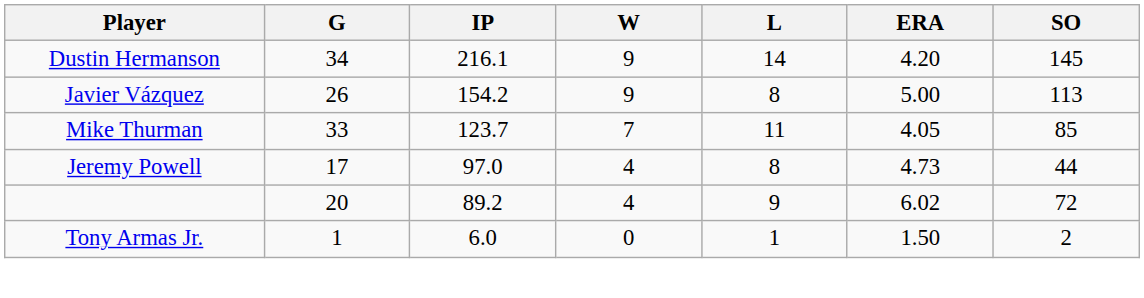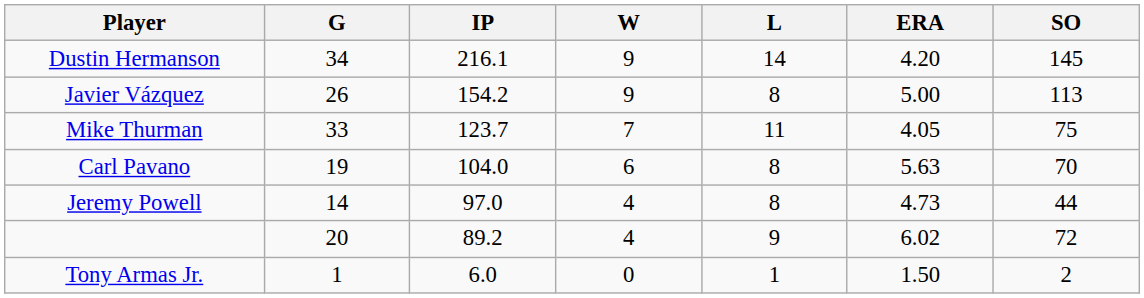 <table class="wikitable sortable">
 <tr>
 <th bgcolor="#DDDDFF" width="16%">Player</th>
 <th bgcolor="#DDDDFF" width="9%">G</th>
 <th bgcolor="#DDDDFF" width="9%">IP</th>
 <th bgcolor="#DDDDFF" width="9%">W</th>
 <th bgcolor="#DDDDFF" width="9%">L</th>
 <th bgcolor="#DDDDFF" width="9%">ERA</th>
 <th bgcolor="#DDDDFF" width="9%">SO</th>
 </tr>
 <tr align="center">
 <td><a href='#'>Dustin Hermanson</a></td>
 <td>34</td>
 <td>216.1</td>
 <td>9</td>
 <td>14</td>
 <td>4.20</td>
 <td>145</td>
 </tr>
 <tr align=center>
 <td><a href='#'>Javier Vázquez</a></td>
 <td>26</td>
 <td>154.2</td>
 <td>9</td>
 <td>8</td>
 <td>5.00</td>
 <td>113</td>
 </tr>
 <tr align=center>
 <td><a href='#'>Mike Thurman</a></td>
 <td>33</td>
 <td>123.7</td>
 <td>7</td>
 <td>11</td>
 <td>4.05</td>
-<td>85</td>
+<td>75</td>
+</tr>
+<tr align=center>
+<td><a href='#'>Carl Pavano</a></td>
+<td>19</td>
+<td>104.0</td>
+<td>6</td>
+<td>8</td>
+<td>5.63</td>
+<td>70</td>
 </tr>
 <tr align=center>
 <td><a href='#'>Jeremy Powell</a></td>
-<td>17</td>
+<td>14</td>
 <td>97.0</td>
 <td>4</td>
 <td>8</td>
 <td>4.73</td>
 <td>44</td>
 </tr>
 <tr align=center>
 <td></td>
 <td>20</td>
 <td>89.2</td>
 <td>4</td>
 <td>9</td>
 <td>6.02</td>
 <td>72</td>
 </tr>
 <tr align="center">
 <td><a href='#'>Tony Armas Jr.</a></td>
 <td>1</td>
 <td>6.0</td>
 <td>0</td>
 <td>1</td>
 <td>1.50</td>
 <td>2</td>
 </tr>
 </table>
